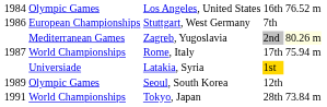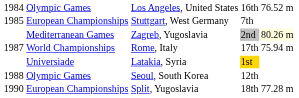 <table>
 <tr>
 <td>1984</td>
 <td><a href='#'>Olympic Games</a></td>
 <td><a href='#'>Los Angeles</a>, United States</td>
 <td>16th</td>
 <td>76.52 m</td>
 </tr>
 <tr>
-<td>1986</td>
+<td>1985</td>
 <td><a href='#'>European Championships</a></td>
 <td><a href='#'>Stuttgart</a>, West Germany</td>
 <td>7th</td>
 <td></td>
 </tr>
 <tr>
 <td rowspan=3>1987</td>
 <td><a href='#'>Mediterranean Games</a></td>
 <td><a href='#'>Zagreb</a>, Yugoslavia</td>
 <td bgcolor=silver>2nd</td>
 <td style="background: lightyellow;">80.26 m</td>
 </tr>
 <tr>
 <td><a href='#'>World Championships</a></td>
 <td><a href='#'>Rome</a>, Italy</td>
 <td>17th</td>
 <td>75.94 m</td>
 </tr>
 <tr>
 <td><a href='#'>Universiade</a></td>
 <td><a href='#'>Latakia</a>, Syria</td>
 <td bgcolor="gold">1st</td>
 <td></td>
 </tr>
 <tr>
-<td>1989</td>
+<td>1988</td>
 <td><a href='#'>Olympic Games</a></td>
 <td><a href='#'>Seoul</a>, South Korea</td>
 <td>12th</td>
 <td></td>
 </tr>
 <tr>
-<td>1991</td>
-<td><a href='#'>World Championships</a></td>
-<td><a href='#'>Tokyo</a>, Japan</td>
-<td>28th</td>
-<td>73.84 m</td>
+<td>1990</td>
+<td><a href='#'>European Championships</a></td>
+<td><a href='#'>Split</a>, Yugoslavia</td>
+<td>18th</td>
+<td>77.28 m</td>
 </tr>
 </table>
